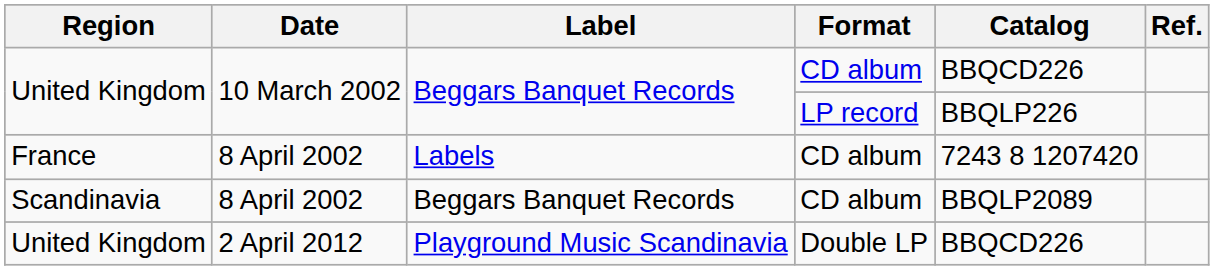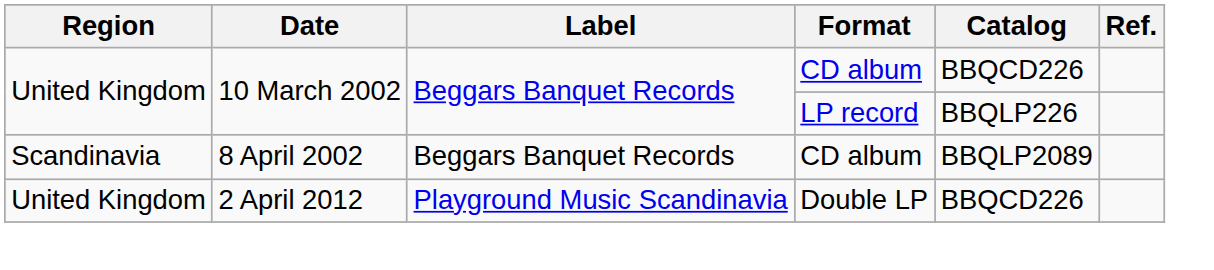 <table class="wikitable">
 <tr>
 <th>Region</th>
 <th>Date</th>
 <th>Label</th>
 <th>Format</th>
 <th>Catalog</th>
 <th>Ref.</th>
 </tr>
 <tr>
 <td rowspan="2">United Kingdom</td>
 <td rowspan="2">10 March 2002</td>
 <td rowspan="2"><a href='#'>Beggars Banquet Records</a></td>
 <td><a href='#'>CD album</a></td>
 <td>BBQCD226</td>
 <td align="center"></td>
 </tr>
 <tr>
 <td><a href='#'>LP record</a></td>
 <td>BBQLP226</td>
 <td align="center"></td>
 </tr>
 <tr>
-<td>France</td>
-<td>8 April 2002</td>
-<td><a href='#'>Labels</a></td>
-<td>CD album</td>
-<td>7243 8 1207420</td>
-<td align="center"></td>
-</tr>
-<tr>
 <td>Scandinavia</td>
 <td>8 April 2002</td>
 <td>Beggars Banquet Records</td>
 <td>CD album</td>
 <td>BBQLP2089</td>
 <td align="center"></td>
 </tr>
 <tr>
 <td>United Kingdom</td>
 <td>2 April 2012</td>
 <td><a href='#'>Playground Music Scandinavia</a></td>
 <td>Double LP</td>
 <td>BBQCD226</td>
 <td align="center"></td>
 </tr>
 </table>
